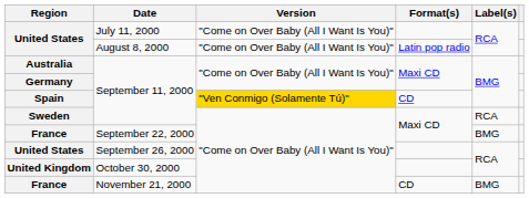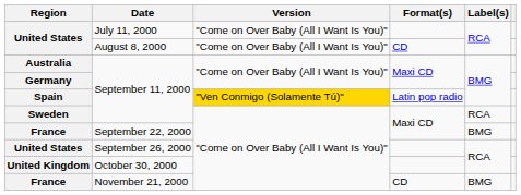 <table class="wikitable plainrowheaders">
 <tr>
 <th scope="col">Region</th>
 <th scope="col">Date</th>
 <th scope="col">Version</th>
 <th scope="col">Format(s)</th>
 <th scope="col">Label(s)</th>
 <th scope="col"></th>
 </tr>
 <tr>
 <th scope="row" rowspan="2">United States</th>
 <td>July 11, 2000</td>
 <td>"Come on Over Baby (All I Want Is You)"</td>
 <td></td>
 <td rowspan="2"><a href='#'>RCA</a></td>
 <td align="center"></td>
 </tr>
 <tr>
 <td>August 8, 2000</td>
 <td>"Come on Over Baby (All I Want Is You)"</td>
-<td><a href='#'>Latin pop radio</a></td>
+<td><a href='#'>CD</a></td>
 <td></td>
 </tr>
 <tr>
 <th scope="row">Australia</th>
 <td rowspan="4">September 11, 2000</td>
 <td rowspan="2">"Come on Over Baby (All I Want Is You)"</td>
 <td rowspan="2"><a href='#'>Maxi CD</a></td>
 <td rowspan="3"><a href='#'>BMG</a></td>
 <td></td>
 </tr>
 <tr>
 <th scope="row">Germany</th>
 <td></td>
 </tr>
 <tr>
 <th scope="row">Spain</th>
 <td style="background: gold;">"Ven Conmigo (Solamente Tú)"</td>
-<td><a href='#'>CD</a></td>
+<td><a href='#'>Latin pop radio</a></td>
 <td></td>
 </tr>
 <tr>
 <th scope="row">Sweden</th>
 <td rowspan="6">"Come on Over Baby (All I Want Is You)"</td>
 <td rowspan="2">Maxi CD</td>
 <td>RCA</td>
 <td></td>
 </tr>
 <tr>
 <th scope="row">France</th>
 <td>September 22, 2000</td>
 <td>BMG</td>
 <td></td>
 </tr>
 <tr>
 <th scope="row">United States</th>
 <td>September 26, 2000</td>
 <td></td>
 <td rowspan="2">RCA</td>
 <td align="center"></td>
 </tr>
 <tr>
 <th scope="row">United Kingdom</th>
 <td>October 30, 2000</td>
 <td></td>
 <td align="center"></td>
 </tr>
 <tr>
 <th scope="row">France</th>
 <td>November 21, 2000</td>
 <td>CD</td>
 <td rowspan="2">BMG</td>
 <td></td>
 </tr>
 </table>
